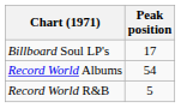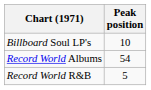 <table class="wikitable">
 <tr>
 <th>Chart (1971)</th>
 <th>Peak<br>position</th>
 </tr>
 <tr>
 <td><em>Billboard</em> Soul LP's</td>
-<td align="center">17</td>
+<td align="center">10</td>
 </tr>
 <tr>
 <td><em><a href='#'>Record World</a></em> Albums</td>
 <td align="center">54</td>
 </tr>
 <tr>
 <td><em>Record World</em> R&B</td>
 <td align="center">5</td>
 </tr>
 </table>
